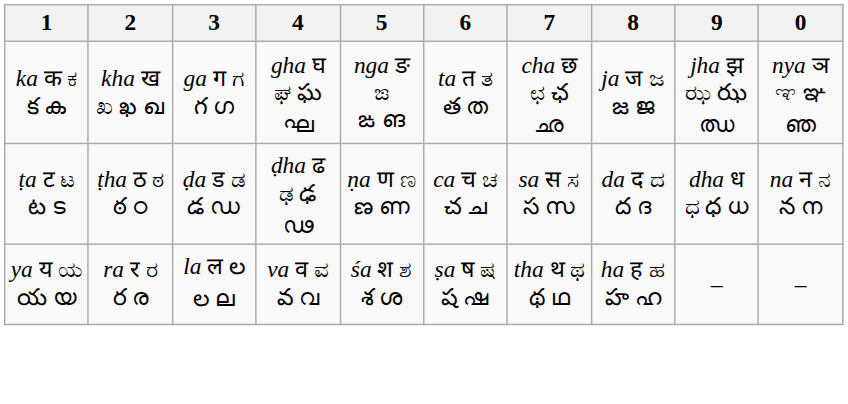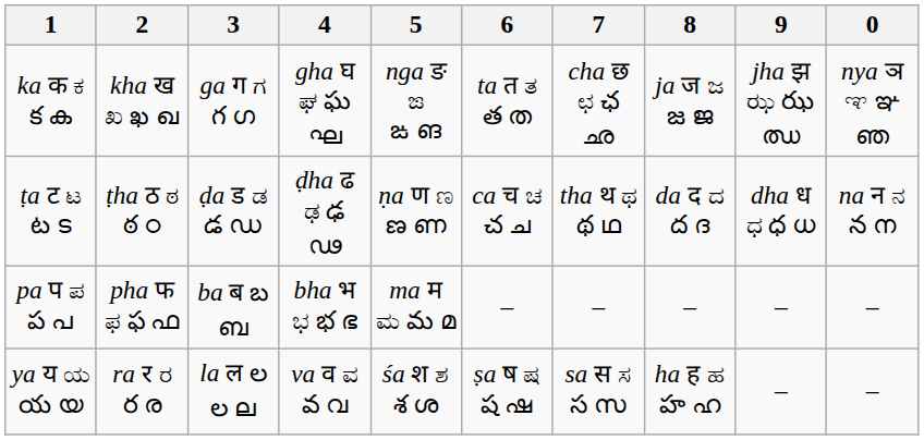 <table class="wikitable" align="center" style="text-align:center">
 <tr>
 <th width="50pt">1</th>
 <th width="50pt">2</th>
 <th width="50pt">3</th>
 <th width="50pt">4</th>
 <th width="50pt">5</th>
 <th width="50pt">6</th>
 <th width="50pt">7</th>
 <th width="50pt">8</th>
 <th width="50pt">9</th>
 <th width="50pt">0</th>
 </tr>
 <tr>
 <td><em>ka</em>  क ಕ క ക</td>
 <td><em>kha</em>  ख ಖ ఖ ഖ</td>
 <td><em>ga</em>  ग ಗ గ ഗ</td>
 <td><em>gha</em>  घ ಘ ఘ ഘ</td>
 <td><em>nga</em>  ङ ಙ<br>ఙ  ങ</td>
 <td><em>ta</em>  त ತ త ത</td>
 <td><em>cha</em>  छ ಛ ఛ ഛ</td>
 <td><em>ja</em>  ज ಜ జ ജ</td>
 <td><em>jha</em>  झ ಝ ఝ ഝ</td>
 <td><em>nya</em>  ञ ಞ ఞ ഞ</td>
 </tr>
 <tr>
 <td><em>ṭa</em>  ट ಟ ట ട</td>
 <td><em>ṭha</em>  ठ ಠ ఠ ഠ</td>
 <td><em>ḍa</em>  ड ಡ డ ഡ</td>
 <td><em>ḍha</em>  ढ ಢ ఢ ഢ</td>
 <td><em>ṇa</em>  ण ಣ ణ ണ</td>
 <td><em>ca</em>  च ಚ చ ച</td>
-<td><em>sa</em>  स ಸ స സ</td>
+<td><em>tha</em>  थ ಥ థ ഥ</td>
 <td><em>da</em>  द ದ ద ദ</td>
 <td><em>dha</em>  ध ಧ ధ ധ</td>
 <td><em>na</em>  न ನ న ന</td>
+</tr>
+<tr>
+<td><em>pa</em>  प ಪ ప പ</td>
+<td><em>pha</em>  फ ಫ ఫ ഫ</td>
+<td><em>ba</em>  ब బ ബ</td>
+<td><em>bha</em>  भ ಭ భ ഭ</td>
+<td><em>ma</em>  म ಮ మ മ</td>
+<td>–</td>
+<td>–</td>
+<td>–</td>
+<td>–</td>
+<td>–</td>
 </tr>
 <tr>
 <td><em>ya</em>  य ಯ య യ</td>
 <td><em>ra</em>  र ರ ర ര</td>
 <td><em>la</em>  ल ల ల ല</td>
 <td><em>va</em>  व ವ వ വ</td>
 <td><em>śa</em>  श ಶ శ ശ</td>
 <td><em>ṣa</em>  ष ಷ ష ഷ</td>
-<td><em>tha</em>  थ ಥ థ ഥ</td>
+<td><em>sa</em>  स ಸ స സ</td>
 <td><em>ha</em>  ह ಹ హ ഹ</td>
 <td>–</td>
 <td>–</td>
 </tr>
 </table>
